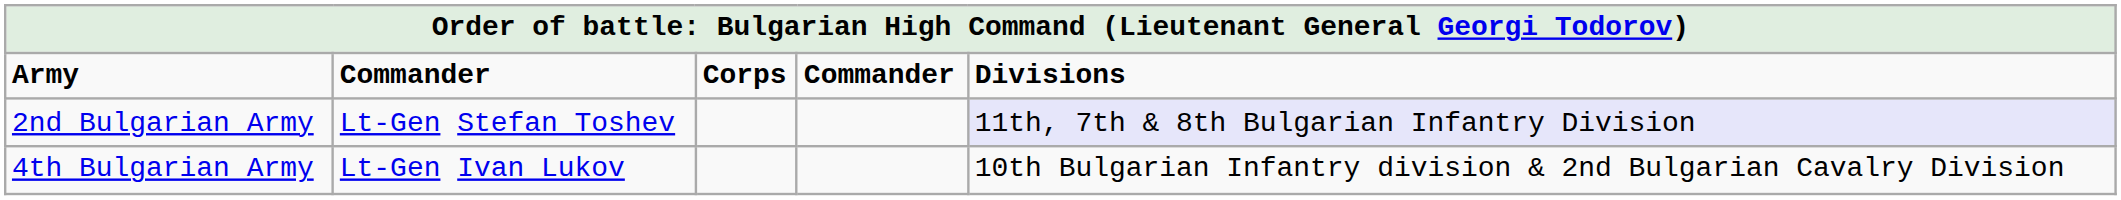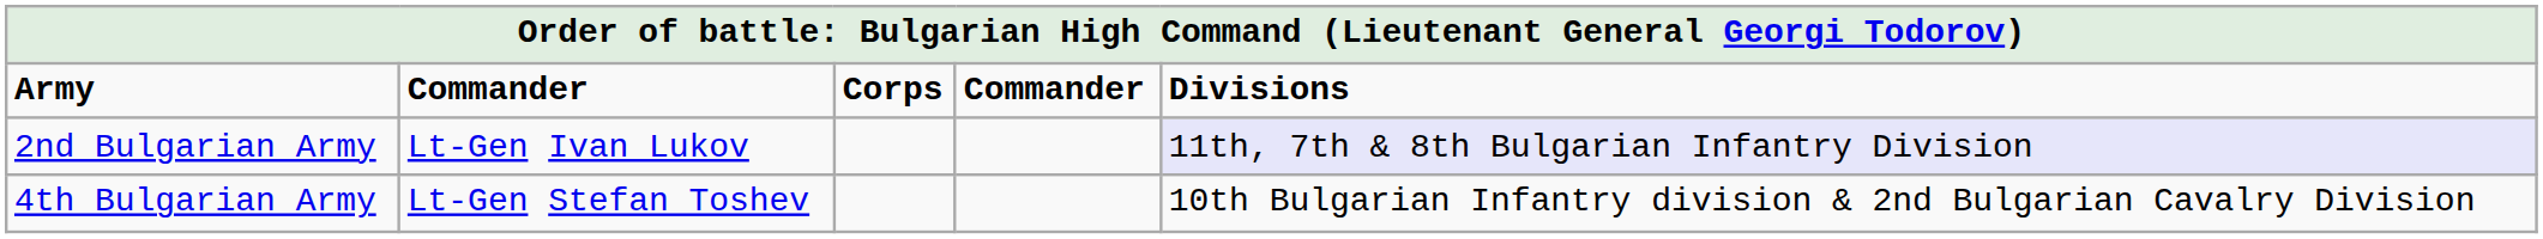 <table class="wikitable" width=100% style="font-size:90%;  margin: 0;">
 <tr>
 <th colspan=6 style="background: #E0EEE0;">Order of battle: Bulgarian High Command (Lieutenant General <a href='#'>Georgi Todorov</a>)</th>
 </tr>
 <tr>
 <td><strong>Army</strong></td>
 <td><strong>Commander</strong></td>
 <td><strong>Corps</strong></td>
 <td><strong>Commander</strong></td>
 <td><strong>Divisions</strong></td>
 </tr>
 <tr>
 <td><a href='#'>2nd Bulgarian Army</a></td>
-<td><a href='#'>Lt-Gen</a> <a href='#'>Stefan Toshev</a></td>
+<td><a href='#'>Lt-Gen</a> <a href='#'>Ivan Lukov</a></td>
 <td></td>
 <td></td>
 <td style="background: lavender;">11th, 7th & 8th Bulgarian Infantry Division</td>
 </tr>
 <tr>
 <td><a href='#'>4th Bulgarian Army</a></td>
-<td><a href='#'>Lt-Gen</a> <a href='#'>Ivan Lukov</a></td>
+<td><a href='#'>Lt-Gen</a> <a href='#'>Stefan Toshev</a></td>
 <td></td>
 <td></td>
 <td>10th Bulgarian Infantry division & 2nd Bulgarian Cavalry Division</td>
 </tr>
 </table>
